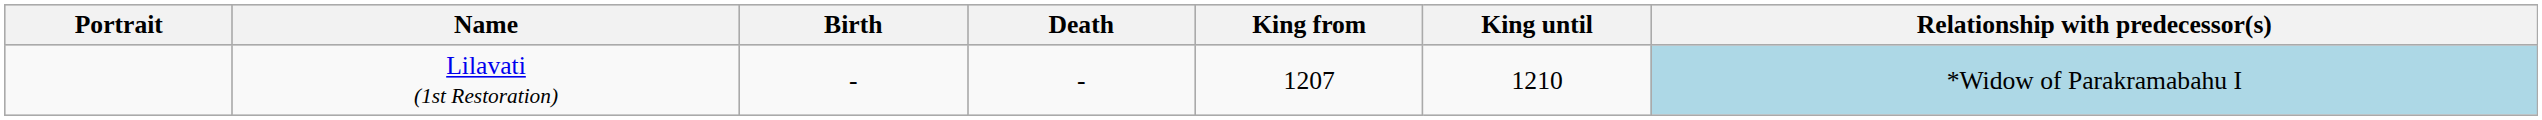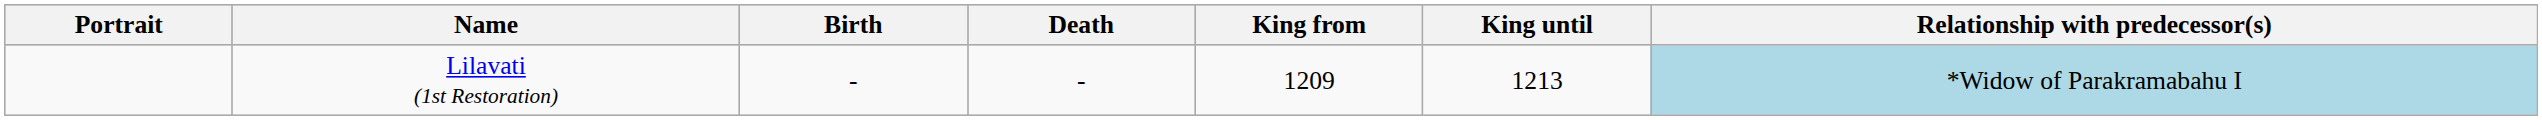 <table width=100% class="wikitable">
 <tr>
 <th width=9%>Portrait</th>
 <th width=20%>Name</th>
 <th width=9%>Birth</th>
 <th width=9%>Death</th>
 <th width=9%>King from</th>
 <th width=9%>King until</th>
 <th width=35%>Relationship with predecessor(s)</th>
 </tr>
 <tr>
 <td align="center"></td>
 <td align="center"><a href='#'>Lilavati</a><br><small><em>(1st Restoration)</em></small></td>
 <td align="center">-</td>
 <td align="center">-</td>
-<td align="center">1207</td>
-<td align="center">1210</td>
+<td align="center">1209</td>
+<td align="center">1213</td>
 <td align="center" style="background: lightblue;">*Widow of Parakramabahu I</td>
 </tr>
 </table>
